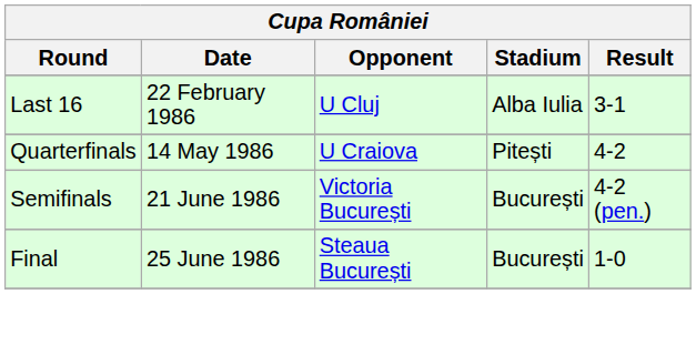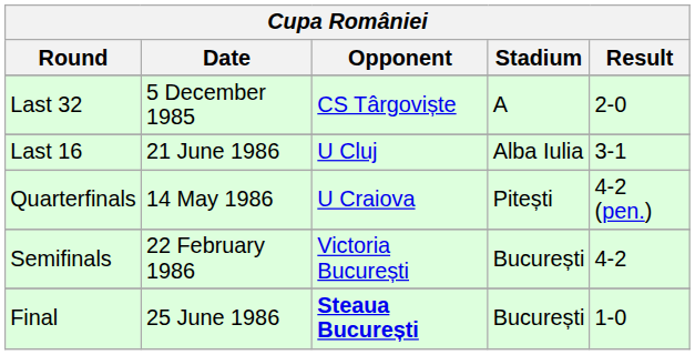 <table class="wikitable" style="width:80%;">
 <tr>
 <th colspan="5" style="text-align:center;"><em>Cupa României</em></th>
 </tr>
 <tr>
 <th>Round</th>
 <th>Date</th>
 <th>Opponent</th>
 <th>Stadium</th>
 <th>Result</th>
 </tr>
 <tr>
 </tr>
+<tr bgcolor="#ddffdd">
+<td>Last 32</td>
+<td>5 December 1985</td>
+<td><a href='#'>CS Târgoviște</a></td>
+<td>A</td>
+<td>2-0</td>
+</tr>
 <tr>
 </tr>
 <tr bgcolor="#ddffdd">
 <td>Last 16</td>
-<td>22 February 1986</td>
+<td>21 June 1986</td>
 <td><a href='#'>U Cluj</a></td>
 <td>Alba Iulia</td>
 <td>3-1</td>
 </tr>
 <tr>
 </tr>
 <tr bgcolor="#ddffdd">
 <td>Quarterfinals</td>
 <td>14 May 1986</td>
 <td><a href='#'>U Craiova</a></td>
 <td>Pitești</td>
-<td>4-2</td>
+<td>4-2 (<a href='#'>pen.</a>)</td>
 </tr>
 <tr>
 </tr>
 <tr bgcolor="#ddffdd">
 <td>Semifinals</td>
-<td>21 June 1986</td>
+<td>22 February 1986</td>
 <td><a href='#'>Victoria București</a></td>
 <td>București</td>
-<td>4-2 (<a href='#'>pen.</a>)</td>
+<td>4-2</td>
 </tr>
 <tr>
 </tr>
 <tr bgcolor="#ddffdd">
 <td>Final</td>
 <td>25 June 1986</td>
-<td><a href='#'>Steaua București</a></td>
+<td><strong><a href='#'>Steaua București</a></strong></td>
 <td>București</td>
 <td>1-0</td>
 </tr>
 <tr>
 </tr>
 </table>
